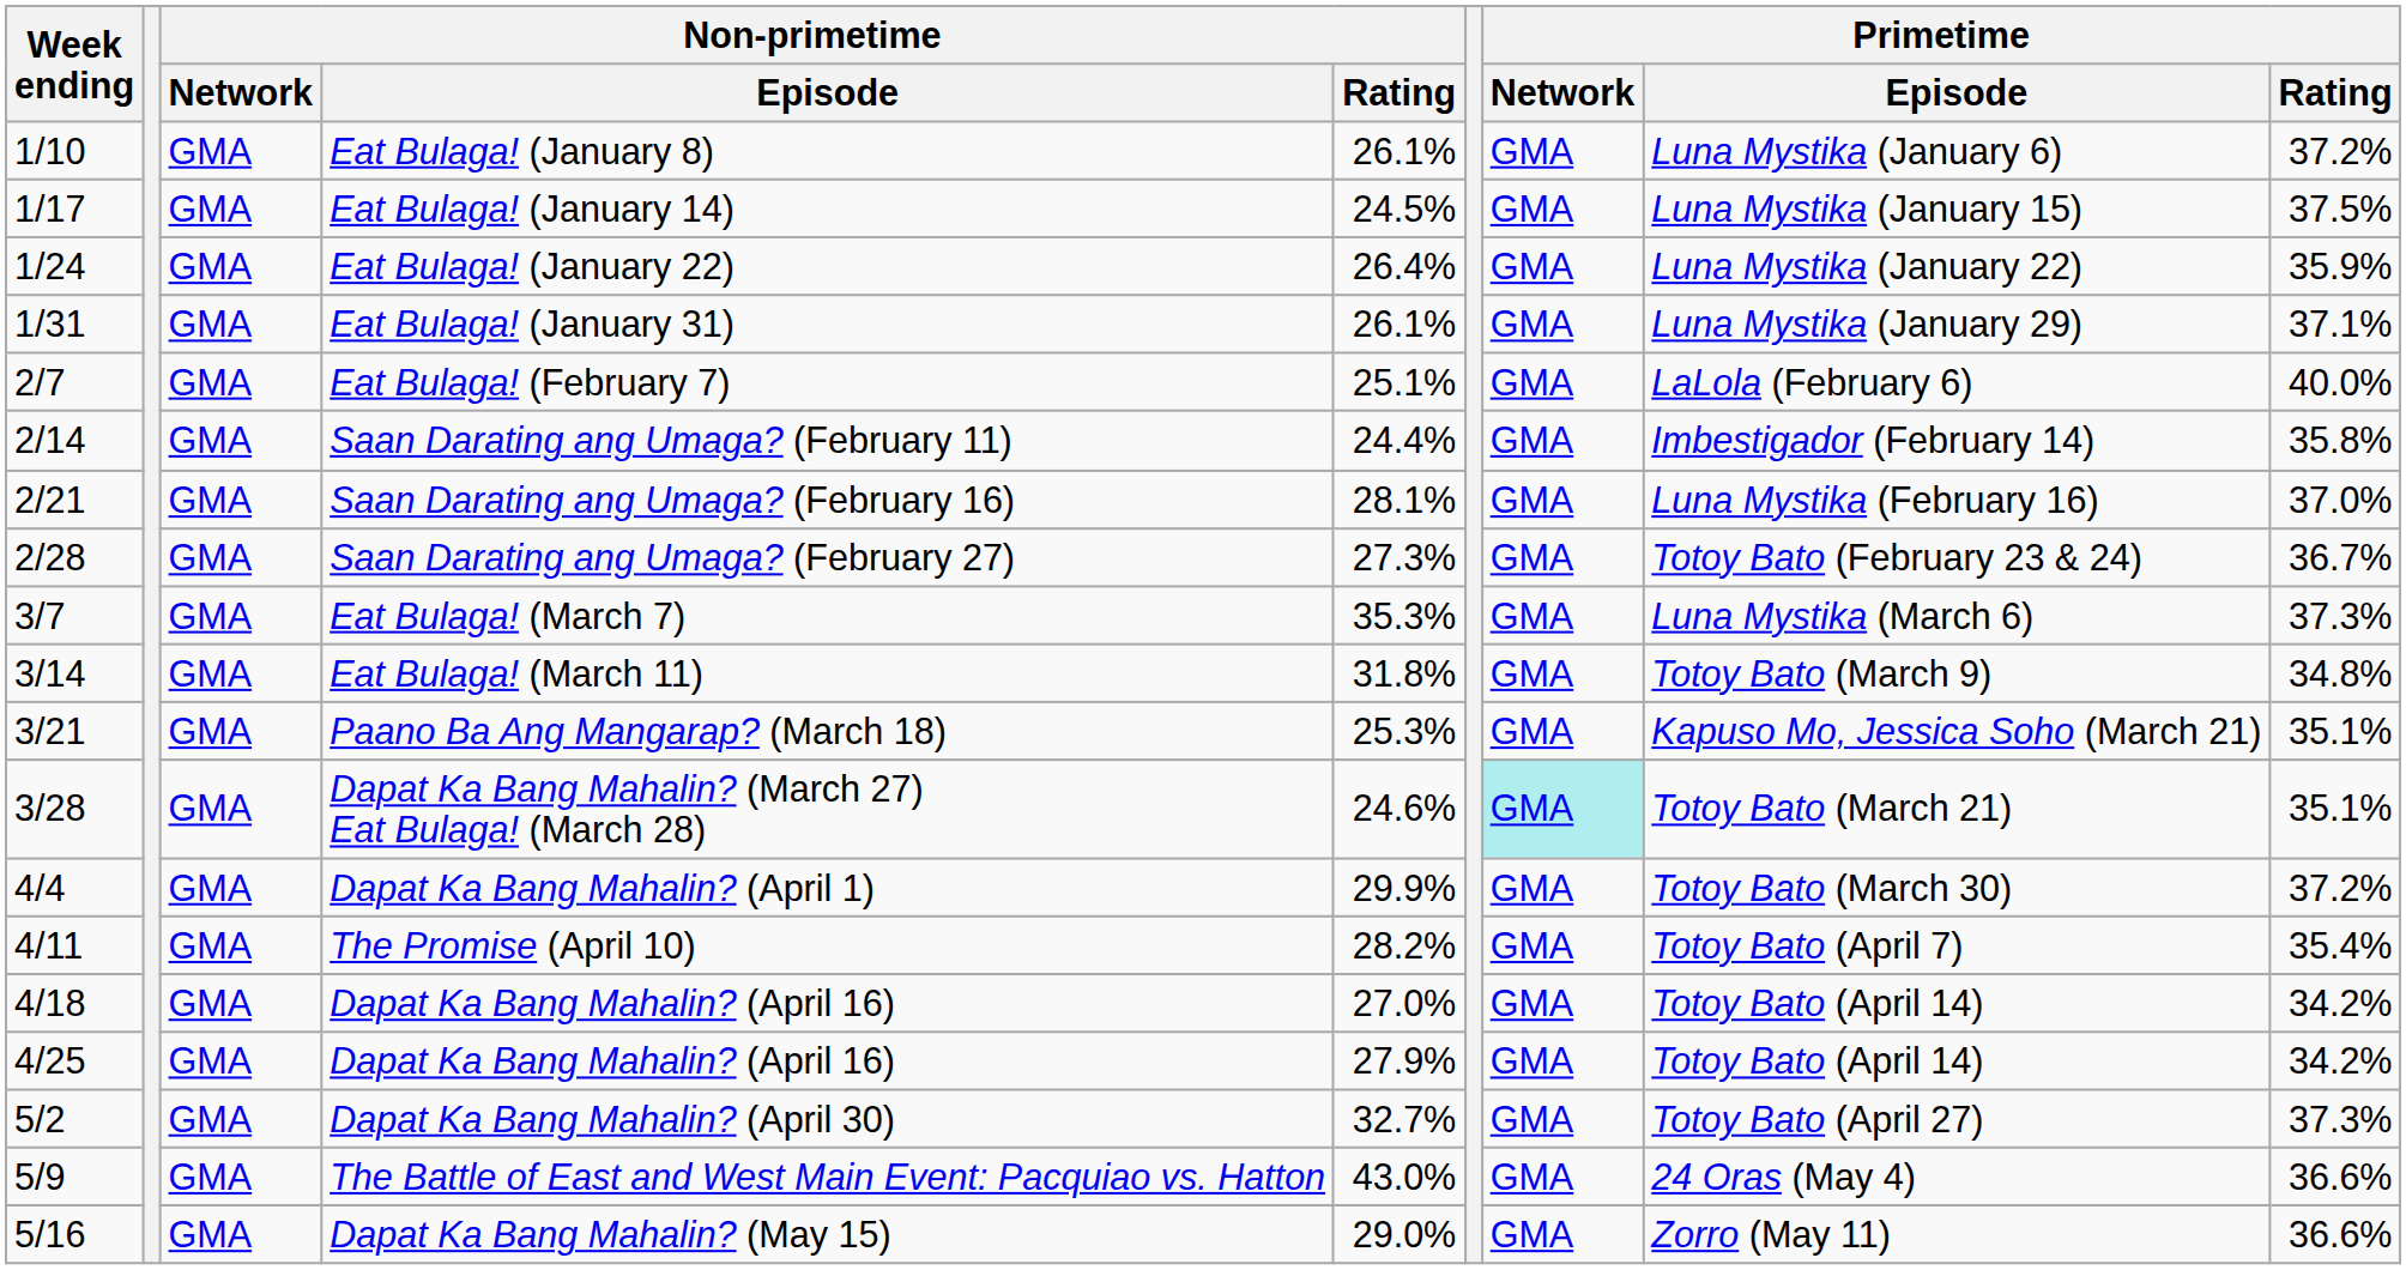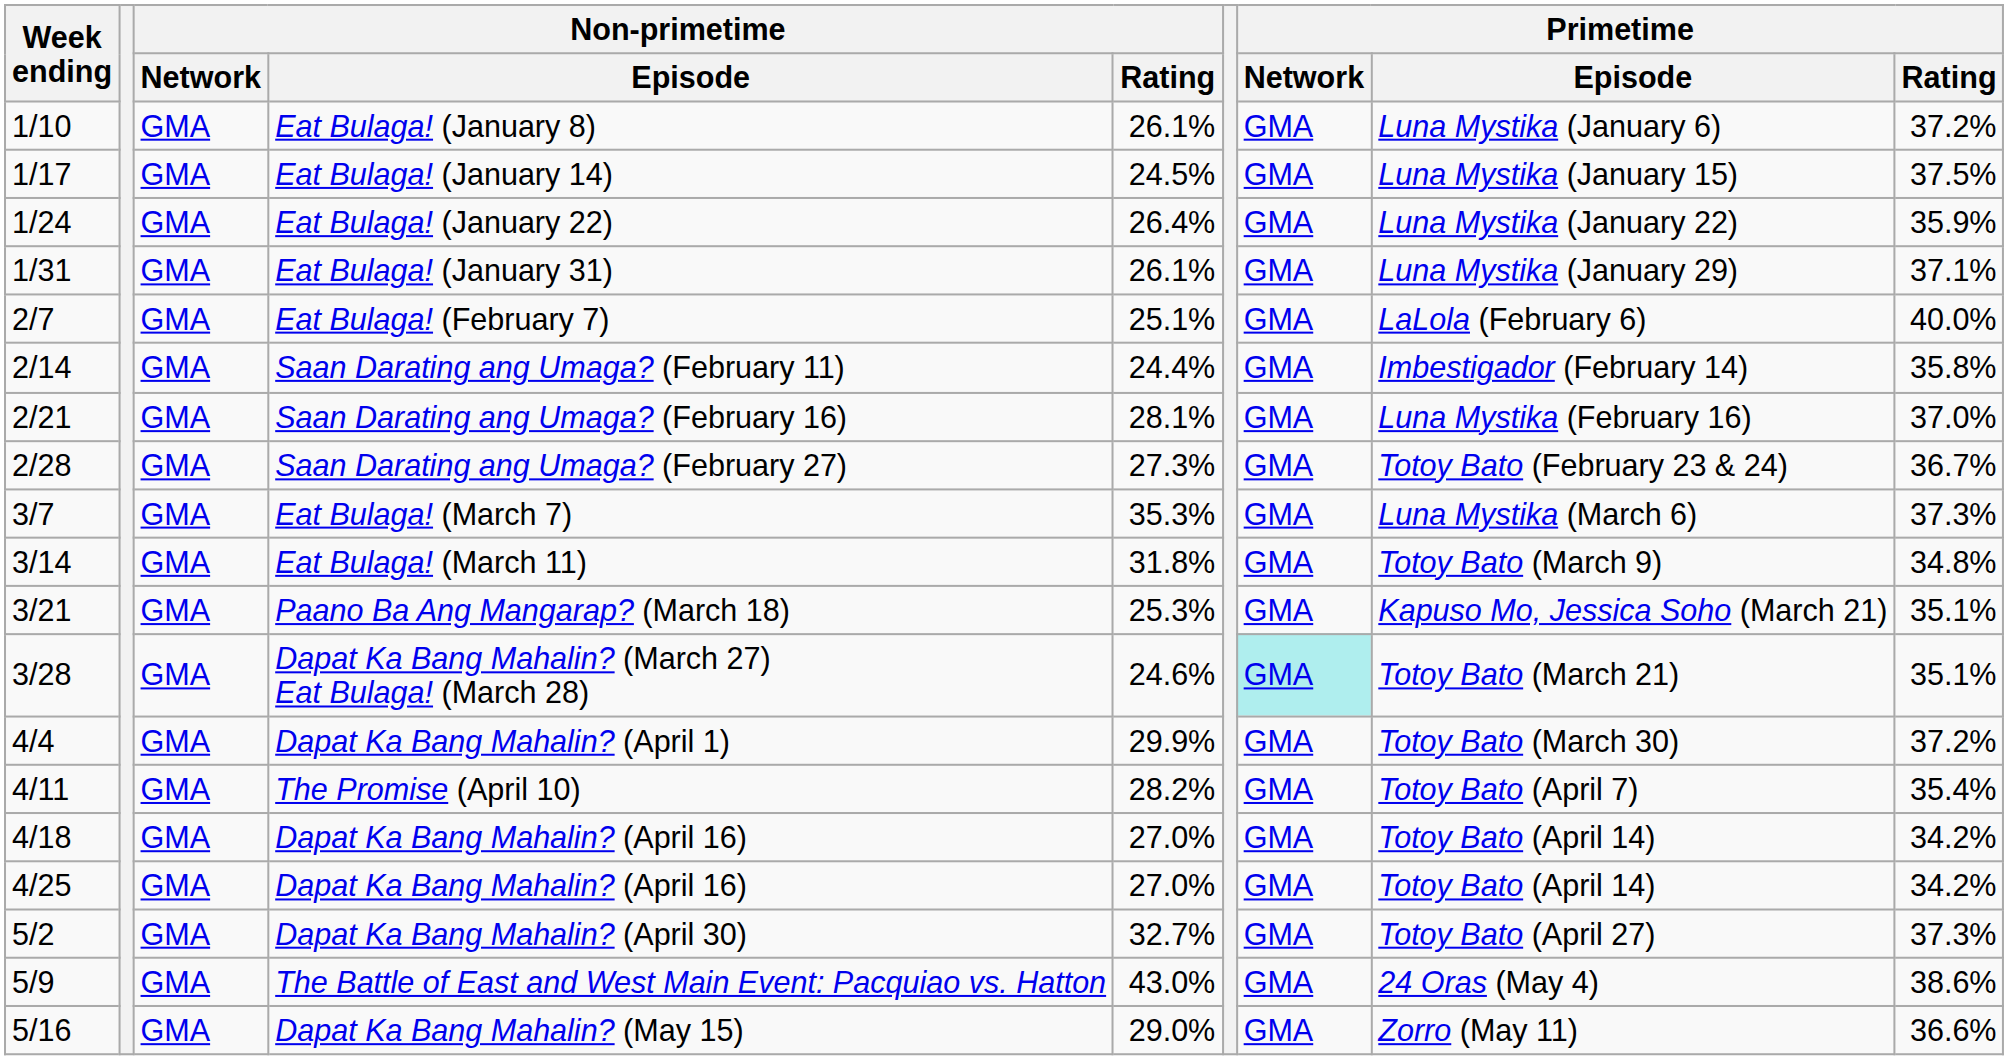 <table class="wikitable" style="font-size:95%;">
 <tr>
 <th rowspan=2>Week<br>ending</th>
 <th rowspan=56></th>
 <th colspan=3>Non-primetime</th>
 <th rowspan=56></th>
 <th colspan=3>Primetime</th>
 </tr>
 <tr>
 <th>Network</th>
 <th>Episode</th>
 <th>Rating</th>
 <th>Network</th>
 <th>Episode</th>
 <th>Rating</th>
 </tr>
 <tr>
 <td>1/10</td>
 <td><a href='#'>GMA</a></td>
 <td><em><a href='#'>Eat Bulaga!</a></em> (January 8)</td>
 <td align=right>26.1%</td>
 <td><a href='#'>GMA</a></td>
 <td><em><a href='#'>Luna Mystika</a></em> (January 6)</td>
 <td align=right>37.2%</td>
 </tr>
 <tr>
 <td>1/17</td>
 <td><a href='#'>GMA</a></td>
 <td><em><a href='#'>Eat Bulaga!</a></em> (January 14)</td>
 <td align=right>24.5%</td>
 <td><a href='#'>GMA</a></td>
 <td><em><a href='#'>Luna Mystika</a></em> (January 15)</td>
 <td align=right>37.5%</td>
 </tr>
 <tr>
 <td>1/24</td>
 <td><a href='#'>GMA</a></td>
 <td><em><a href='#'>Eat Bulaga!</a></em> (January 22)</td>
 <td align=right>26.4%</td>
 <td><a href='#'>GMA</a></td>
 <td><em><a href='#'>Luna Mystika</a></em> (January 22)</td>
 <td align=right>35.9%</td>
 </tr>
 <tr>
 <td>1/31</td>
 <td><a href='#'>GMA</a></td>
 <td><em><a href='#'>Eat Bulaga!</a></em> (January 31)</td>
 <td align=right>26.1%</td>
 <td><a href='#'>GMA</a></td>
 <td><em><a href='#'>Luna Mystika</a></em> (January 29)</td>
 <td align=right>37.1%</td>
 </tr>
 <tr>
 <td>2/7</td>
 <td><a href='#'>GMA</a></td>
 <td><em><a href='#'>Eat Bulaga!</a></em> (February 7)</td>
 <td align=right>25.1%</td>
 <td><a href='#'>GMA</a></td>
 <td><em><a href='#'>LaLola</a></em> (February 6)</td>
 <td align=right>40.0%</td>
 </tr>
 <tr>
 <td>2/14</td>
 <td><a href='#'>GMA</a></td>
 <td><em><a href='#'>Saan Darating ang Umaga?</a></em> (February 11)</td>
 <td align=right>24.4%</td>
 <td><a href='#'>GMA</a></td>
 <td><em><a href='#'>Imbestigador</a></em> (February 14)</td>
 <td align=right>35.8%</td>
 </tr>
 <tr>
 <td>2/21</td>
 <td><a href='#'>GMA</a></td>
 <td><em><a href='#'>Saan Darating ang Umaga?</a></em> (February 16)</td>
 <td align=right>28.1%</td>
 <td><a href='#'>GMA</a></td>
 <td><em><a href='#'>Luna Mystika</a></em> (February 16)</td>
 <td align=right>37.0%</td>
 </tr>
 <tr>
 <td>2/28</td>
 <td><a href='#'>GMA</a></td>
 <td><em><a href='#'>Saan Darating ang Umaga?</a></em> (February 27)</td>
 <td align=right>27.3%</td>
 <td><a href='#'>GMA</a></td>
 <td><em><a href='#'>Totoy Bato</a></em> (February 23 & 24)</td>
 <td align=right>36.7%</td>
 </tr>
 <tr>
 <td>3/7</td>
 <td><a href='#'>GMA</a></td>
 <td><em><a href='#'>Eat Bulaga!</a></em> (March 7)</td>
 <td align=right>35.3%</td>
 <td><a href='#'>GMA</a></td>
 <td><em><a href='#'>Luna Mystika</a></em> (March 6)</td>
 <td align=right>37.3%</td>
 </tr>
 <tr>
 <td>3/14</td>
 <td><a href='#'>GMA</a></td>
 <td><em><a href='#'>Eat Bulaga!</a></em> (March 11)</td>
 <td align=right>31.8%</td>
 <td><a href='#'>GMA</a></td>
 <td><em><a href='#'>Totoy Bato</a></em> (March 9)</td>
 <td align=right>34.8%</td>
 </tr>
 <tr>
 <td>3/21</td>
 <td><a href='#'>GMA</a></td>
 <td><em><a href='#'>Paano Ba Ang Mangarap?</a></em> (March 18)</td>
 <td align=right>25.3%</td>
 <td><a href='#'>GMA</a></td>
 <td><em><a href='#'>Kapuso Mo, Jessica Soho</a></em> (March 21)</td>
 <td align=right>35.1%</td>
 </tr>
 <tr>
 <td>3/28</td>
 <td><a href='#'>GMA</a></td>
 <td><em><a href='#'>Dapat Ka Bang Mahalin?</a></em> (March 27)<br><em><a href='#'>Eat Bulaga!</a></em> (March 28)</td>
 <td align=right>24.6%</td>
 <td style="background: paleturquoise;"><a href='#'>GMA</a></td>
 <td><em><a href='#'>Totoy Bato</a></em> (March 21)</td>
 <td align=right>35.1%</td>
 </tr>
 <tr>
 <td>4/4</td>
 <td><a href='#'>GMA</a></td>
 <td><em><a href='#'>Dapat Ka Bang Mahalin?</a></em> (April 1)</td>
 <td align=right>29.9%</td>
 <td><a href='#'>GMA</a></td>
 <td><em><a href='#'>Totoy Bato</a></em> (March 30)</td>
 <td align=right>37.2%</td>
 </tr>
 <tr>
 <td>4/11</td>
 <td><a href='#'>GMA</a></td>
 <td><em><a href='#'>The Promise</a></em> (April 10)</td>
 <td align=right>28.2%</td>
 <td><a href='#'>GMA</a></td>
 <td><em><a href='#'>Totoy Bato</a></em> (April 7)</td>
 <td align=right>35.4%</td>
 </tr>
 <tr>
 <td>4/18</td>
 <td><a href='#'>GMA</a></td>
 <td><em><a href='#'>Dapat Ka Bang Mahalin?</a></em> (April 16)</td>
 <td align=right>27.0%</td>
 <td><a href='#'>GMA</a></td>
 <td><em><a href='#'>Totoy Bato</a></em> (April 14)</td>
 <td align=right>34.2%</td>
 </tr>
 <tr>
 <td>4/25</td>
 <td><a href='#'>GMA</a></td>
 <td><em><a href='#'>Dapat Ka Bang Mahalin?</a></em> (April 16)</td>
-<td align=right>27.9%</td>
+<td align=right>27.0%</td>
 <td><a href='#'>GMA</a></td>
 <td><em><a href='#'>Totoy Bato</a></em> (April 14)</td>
 <td align=right>34.2%</td>
 </tr>
 <tr>
 <td>5/2</td>
 <td><a href='#'>GMA</a></td>
 <td><em><a href='#'>Dapat Ka Bang Mahalin?</a></em> (April 30)</td>
 <td align=right>32.7%</td>
 <td><a href='#'>GMA</a></td>
 <td><em><a href='#'>Totoy Bato</a></em> (April 27)</td>
 <td align=right>37.3%</td>
 </tr>
 <tr>
 <td>5/9</td>
 <td><a href='#'>GMA</a></td>
 <td><em><a href='#'>The Battle of East and West Main Event: Pacquiao vs. Hatton</a></em></td>
 <td align=right>43.0%</td>
 <td><a href='#'>GMA</a></td>
 <td><em><a href='#'>24 Oras</a></em> (May 4)</td>
-<td align=right>36.6%</td>
+<td align=right>38.6%</td>
 </tr>
 <tr>
 <td>5/16</td>
 <td><a href='#'>GMA</a></td>
 <td><em><a href='#'>Dapat Ka Bang Mahalin?</a></em> (May 15)</td>
 <td align=right>29.0%</td>
 <td><a href='#'>GMA</a></td>
 <td><em><a href='#'>Zorro</a></em> (May 11)</td>
 <td align=right>36.6%</td>
 </tr>
 </table>
